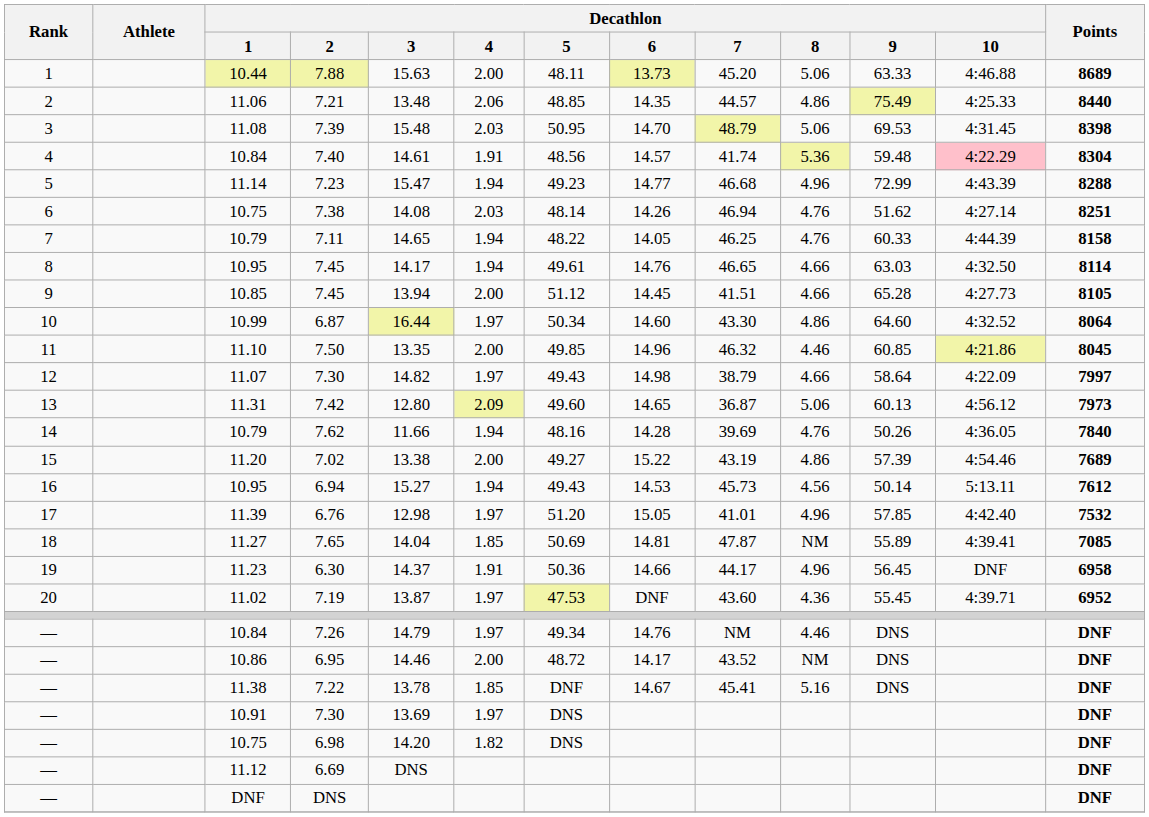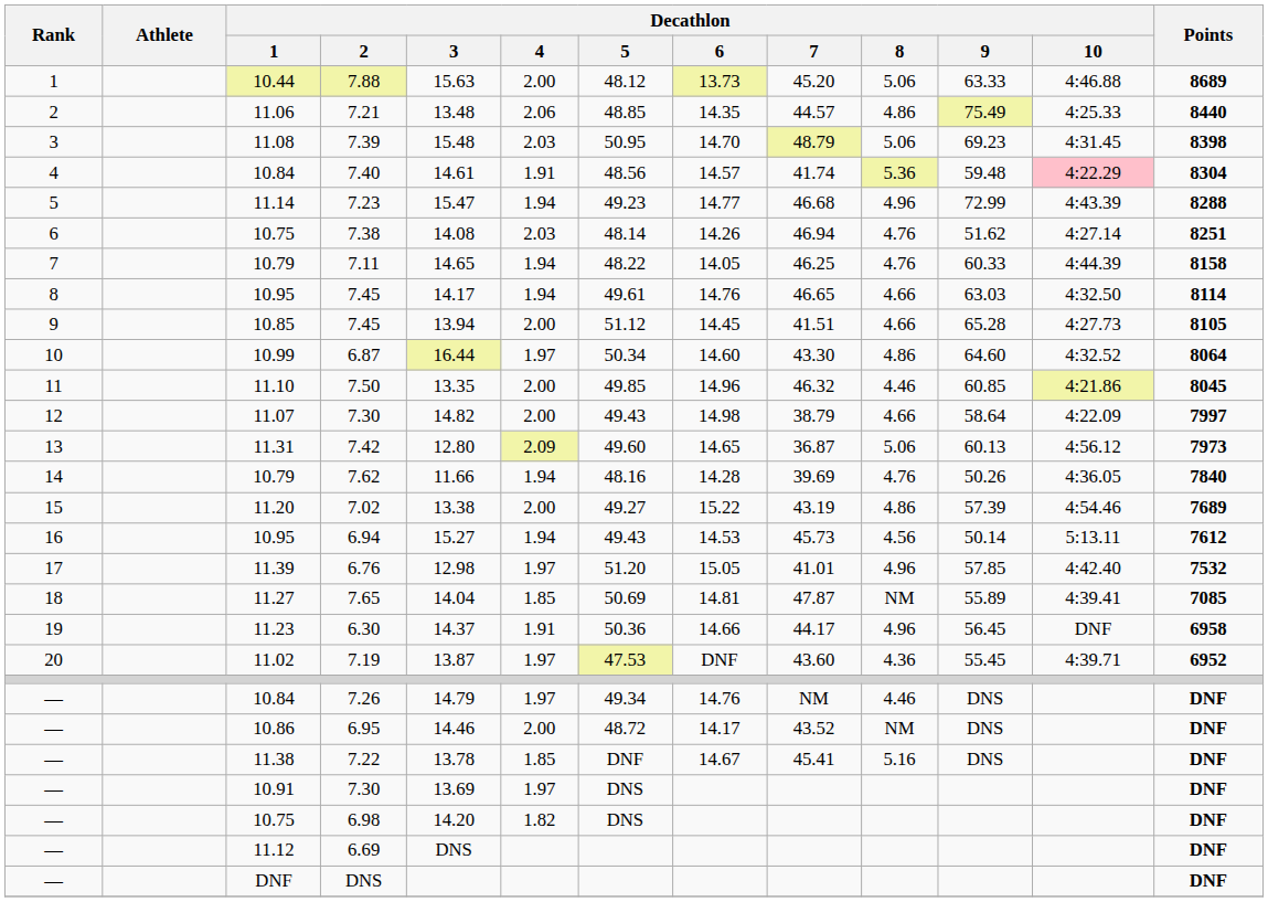 <table class="wikitable" style=" text-align:center; font-size:110%;" width="95%">
 <tr>
 <th rowspan="2">Rank</th>
 <th rowspan="2">Athlete</th>
 <th colspan="10">Decathlon</th>
 <th rowspan="2">Points</th>
 </tr>
 <tr>
 <th>1</th>
 <th>2</th>
 <th>3</th>
 <th>4</th>
 <th>5</th>
 <th>6</th>
 <th>7</th>
 <th>8</th>
 <th>9</th>
 <th>10</th>
 </tr>
 <tr>
 <td>1</td>
 <td align=left></td>
 <td bgcolor=#F2F5A9>10.44</td>
 <td bgcolor=#F2F5A9>7.88</td>
 <td>15.63</td>
 <td>2.00</td>
-<td>48.11</td>
+<td>48.12</td>
 <td bgcolor=#F2F5A9>13.73</td>
 <td>45.20</td>
 <td>5.06</td>
 <td>63.33</td>
 <td>4:46.88</td>
 <td><strong>8689</strong></td>
 </tr>
 <tr>
 <td>2</td>
 <td align=left></td>
 <td>11.06</td>
 <td>7.21</td>
 <td>13.48</td>
 <td>2.06</td>
 <td>48.85</td>
 <td>14.35</td>
 <td>44.57</td>
 <td>4.86</td>
 <td bgcolor=#F2F5A9>75.49</td>
 <td>4:25.33</td>
 <td><strong>8440</strong></td>
 </tr>
 <tr>
 <td>3</td>
 <td align=left></td>
 <td>11.08</td>
 <td>7.39</td>
 <td>15.48</td>
 <td>2.03</td>
 <td>50.95</td>
 <td>14.70</td>
 <td bgcolor=#F2F5A9>48.79</td>
 <td>5.06</td>
-<td>69.53</td>
+<td>69.23</td>
 <td>4:31.45</td>
 <td><strong>8398</strong></td>
 </tr>
 <tr>
 <td>4</td>
 <td align=left></td>
 <td>10.84</td>
 <td>7.40</td>
 <td>14.61</td>
 <td>1.91</td>
 <td>48.56</td>
 <td>14.57</td>
 <td>41.74</td>
 <td bgcolor=#F2F5A9>5.36</td>
 <td>59.48</td>
 <td style="background: pink;">4:22.29</td>
 <td><strong>8304</strong></td>
 </tr>
 <tr>
 <td>5</td>
 <td align=left></td>
 <td>11.14</td>
 <td>7.23</td>
 <td>15.47</td>
 <td>1.94</td>
 <td>49.23</td>
 <td>14.77</td>
 <td>46.68</td>
 <td>4.96</td>
 <td>72.99</td>
 <td>4:43.39</td>
 <td><strong>8288</strong></td>
 </tr>
 <tr>
 <td>6</td>
 <td align=left></td>
 <td>10.75</td>
 <td>7.38</td>
 <td>14.08</td>
 <td>2.03</td>
 <td>48.14</td>
 <td>14.26</td>
 <td>46.94</td>
 <td>4.76</td>
 <td>51.62</td>
 <td>4:27.14</td>
 <td><strong>8251</strong></td>
 </tr>
 <tr>
 <td>7</td>
 <td align=left></td>
 <td>10.79</td>
 <td>7.11</td>
 <td>14.65</td>
 <td>1.94</td>
 <td>48.22</td>
 <td>14.05</td>
 <td>46.25</td>
 <td>4.76</td>
 <td>60.33</td>
 <td>4:44.39</td>
 <td><strong>8158</strong></td>
 </tr>
 <tr>
 <td>8</td>
 <td align=left></td>
 <td>10.95</td>
 <td>7.45</td>
 <td>14.17</td>
 <td>1.94</td>
 <td>49.61</td>
 <td>14.76</td>
 <td>46.65</td>
 <td>4.66</td>
 <td>63.03</td>
 <td>4:32.50</td>
 <td><strong>8114</strong></td>
 </tr>
 <tr>
 <td>9</td>
 <td align=left></td>
 <td>10.85</td>
 <td>7.45</td>
 <td>13.94</td>
 <td>2.00</td>
 <td>51.12</td>
 <td>14.45</td>
 <td>41.51</td>
 <td>4.66</td>
 <td>65.28</td>
 <td>4:27.73</td>
 <td><strong>8105</strong></td>
 </tr>
 <tr>
 <td>10</td>
 <td align=left></td>
 <td>10.99</td>
 <td>6.87</td>
 <td bgcolor=#F2F5A9>16.44</td>
 <td>1.97</td>
 <td>50.34</td>
 <td>14.60</td>
 <td>43.30</td>
 <td>4.86</td>
 <td>64.60</td>
 <td>4:32.52</td>
 <td><strong>8064</strong></td>
 </tr>
 <tr>
 <td>11</td>
 <td align=left></td>
 <td>11.10</td>
 <td>7.50</td>
 <td>13.35</td>
 <td>2.00</td>
 <td>49.85</td>
 <td>14.96</td>
 <td>46.32</td>
 <td>4.46</td>
 <td>60.85</td>
 <td bgcolor=#F2F5A9>4:21.86</td>
 <td><strong>8045</strong></td>
 </tr>
 <tr>
 <td>12</td>
 <td align=left></td>
 <td>11.07</td>
 <td>7.30</td>
 <td>14.82</td>
-<td>1.97</td>
+<td>2.00</td>
 <td>49.43</td>
 <td>14.98</td>
 <td>38.79</td>
 <td>4.66</td>
 <td>58.64</td>
 <td>4:22.09</td>
 <td><strong>7997</strong></td>
 </tr>
 <tr>
 <td>13</td>
 <td align=left></td>
 <td>11.31</td>
 <td>7.42</td>
 <td>12.80</td>
 <td bgcolor=#F2F5A9>2.09</td>
 <td>49.60</td>
 <td>14.65</td>
 <td>36.87</td>
 <td>5.06</td>
 <td>60.13</td>
 <td>4:56.12</td>
 <td><strong>7973</strong></td>
 </tr>
 <tr>
 <td>14</td>
 <td align=left></td>
 <td>10.79</td>
 <td>7.62</td>
 <td>11.66</td>
 <td>1.94</td>
 <td>48.16</td>
 <td>14.28</td>
 <td>39.69</td>
 <td>4.76</td>
 <td>50.26</td>
 <td>4:36.05</td>
 <td><strong>7840</strong></td>
 </tr>
 <tr>
 <td>15</td>
 <td align=left></td>
 <td>11.20</td>
 <td>7.02</td>
 <td>13.38</td>
 <td>2.00</td>
 <td>49.27</td>
 <td>15.22</td>
 <td>43.19</td>
 <td>4.86</td>
 <td>57.39</td>
 <td>4:54.46</td>
 <td><strong>7689</strong></td>
 </tr>
 <tr>
 <td>16</td>
 <td align=left></td>
 <td>10.95</td>
 <td>6.94</td>
 <td>15.27</td>
 <td>1.94</td>
 <td>49.43</td>
 <td>14.53</td>
 <td>45.73</td>
 <td>4.56</td>
 <td>50.14</td>
 <td>5:13.11</td>
 <td><strong>7612</strong></td>
 </tr>
 <tr>
 <td>17</td>
 <td align=left></td>
 <td>11.39</td>
 <td>6.76</td>
 <td>12.98</td>
 <td>1.97</td>
 <td>51.20</td>
 <td>15.05</td>
 <td>41.01</td>
 <td>4.96</td>
 <td>57.85</td>
 <td>4:42.40</td>
 <td><strong>7532</strong></td>
 </tr>
 <tr>
 <td>18</td>
 <td align=left></td>
 <td>11.27</td>
 <td>7.65</td>
 <td>14.04</td>
 <td>1.85</td>
 <td>50.69</td>
 <td>14.81</td>
 <td>47.87</td>
 <td>NM</td>
 <td>55.89</td>
 <td>4:39.41</td>
 <td><strong>7085</strong></td>
 </tr>
 <tr>
 <td>19</td>
 <td align=left></td>
 <td>11.23</td>
 <td>6.30</td>
 <td>14.37</td>
 <td>1.91</td>
 <td>50.36</td>
 <td>14.66</td>
 <td>44.17</td>
 <td>4.96</td>
 <td>56.45</td>
 <td>DNF</td>
 <td><strong>6958</strong></td>
 </tr>
 <tr>
 <td>20</td>
 <td align=left></td>
 <td>11.02</td>
 <td>7.19</td>
 <td>13.87</td>
 <td>1.97</td>
 <td bgcolor=#F2F5A9>47.53</td>
 <td>DNF</td>
 <td>43.60</td>
 <td>4.36</td>
 <td>55.45</td>
 <td>4:39.71</td>
 <td><strong>6952</strong></td>
 </tr>
 <tr>
 <td colspan=13 bgcolor=lightgray></td>
 </tr>
 <tr>
 <td>—</td>
 <td align=left></td>
 <td>10.84</td>
 <td>7.26</td>
 <td>14.79</td>
 <td>1.97</td>
 <td>49.34</td>
 <td>14.76</td>
 <td>NM</td>
 <td>4.46</td>
 <td>DNS</td>
 <td></td>
 <td><strong>DNF</strong></td>
 </tr>
 <tr>
 <td>—</td>
 <td align=left></td>
 <td>10.86</td>
 <td>6.95</td>
 <td>14.46</td>
 <td>2.00</td>
 <td>48.72</td>
 <td>14.17</td>
 <td>43.52</td>
 <td>NM</td>
 <td>DNS</td>
 <td></td>
 <td><strong>DNF</strong></td>
 </tr>
 <tr>
 <td>—</td>
 <td align=left></td>
 <td>11.38</td>
 <td>7.22</td>
 <td>13.78</td>
 <td>1.85</td>
 <td>DNF</td>
 <td>14.67</td>
 <td>45.41</td>
 <td>5.16</td>
 <td>DNS</td>
 <td></td>
 <td><strong>DNF</strong></td>
 </tr>
 <tr>
 <td>—</td>
 <td align=left></td>
 <td>10.91</td>
 <td>7.30</td>
 <td>13.69</td>
 <td>1.97</td>
 <td>DNS</td>
 <td></td>
 <td></td>
 <td></td>
 <td></td>
 <td></td>
 <td><strong>DNF</strong></td>
 </tr>
 <tr>
 <td>—</td>
 <td align=left></td>
 <td>10.75</td>
 <td>6.98</td>
 <td>14.20</td>
 <td>1.82</td>
 <td>DNS</td>
 <td></td>
 <td></td>
 <td></td>
 <td></td>
 <td></td>
 <td><strong>DNF</strong></td>
 </tr>
 <tr>
 <td>—</td>
 <td align=left></td>
 <td>11.12</td>
 <td>6.69</td>
 <td>DNS</td>
 <td></td>
 <td></td>
 <td></td>
 <td></td>
 <td></td>
 <td></td>
 <td></td>
 <td><strong>DNF</strong></td>
 </tr>
 <tr>
 <td>—</td>
 <td align=left></td>
 <td>DNF</td>
 <td>DNS</td>
 <td></td>
 <td></td>
 <td></td>
 <td></td>
 <td></td>
 <td></td>
 <td></td>
 <td></td>
 <td><strong>DNF</strong></td>
 </tr>
 <tr>
 </tr>
 </table>
